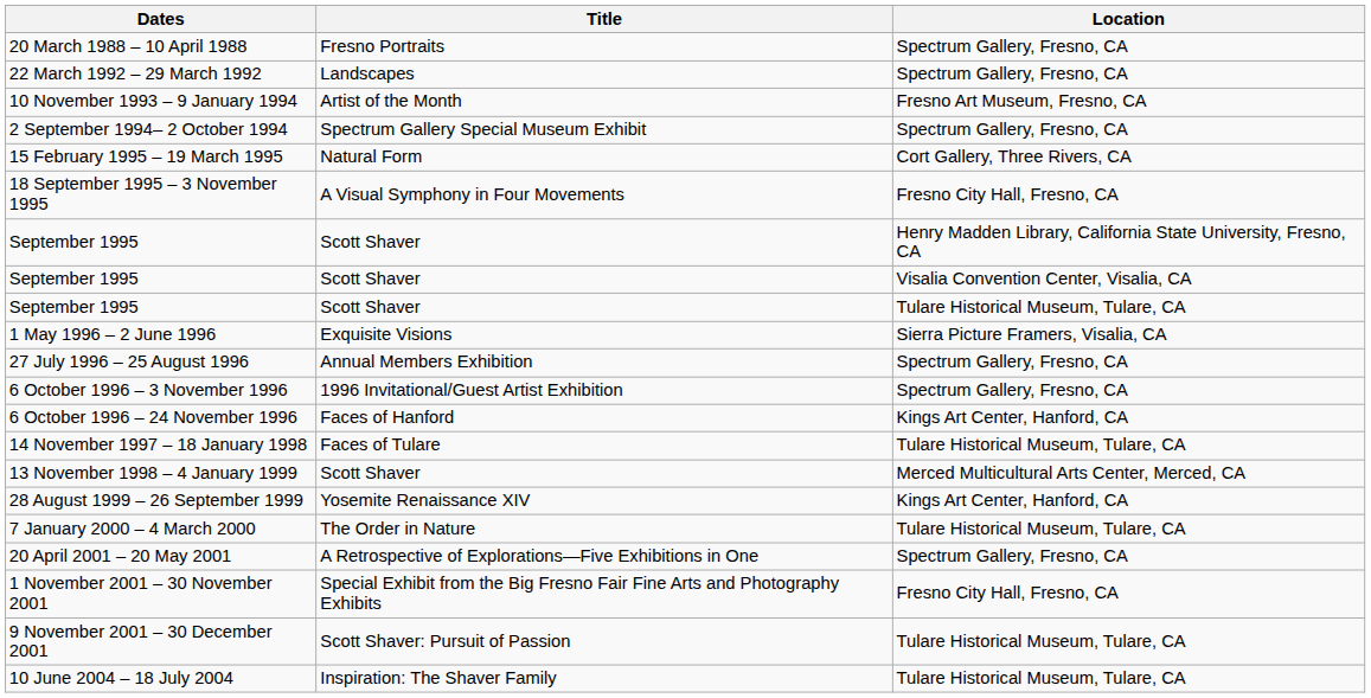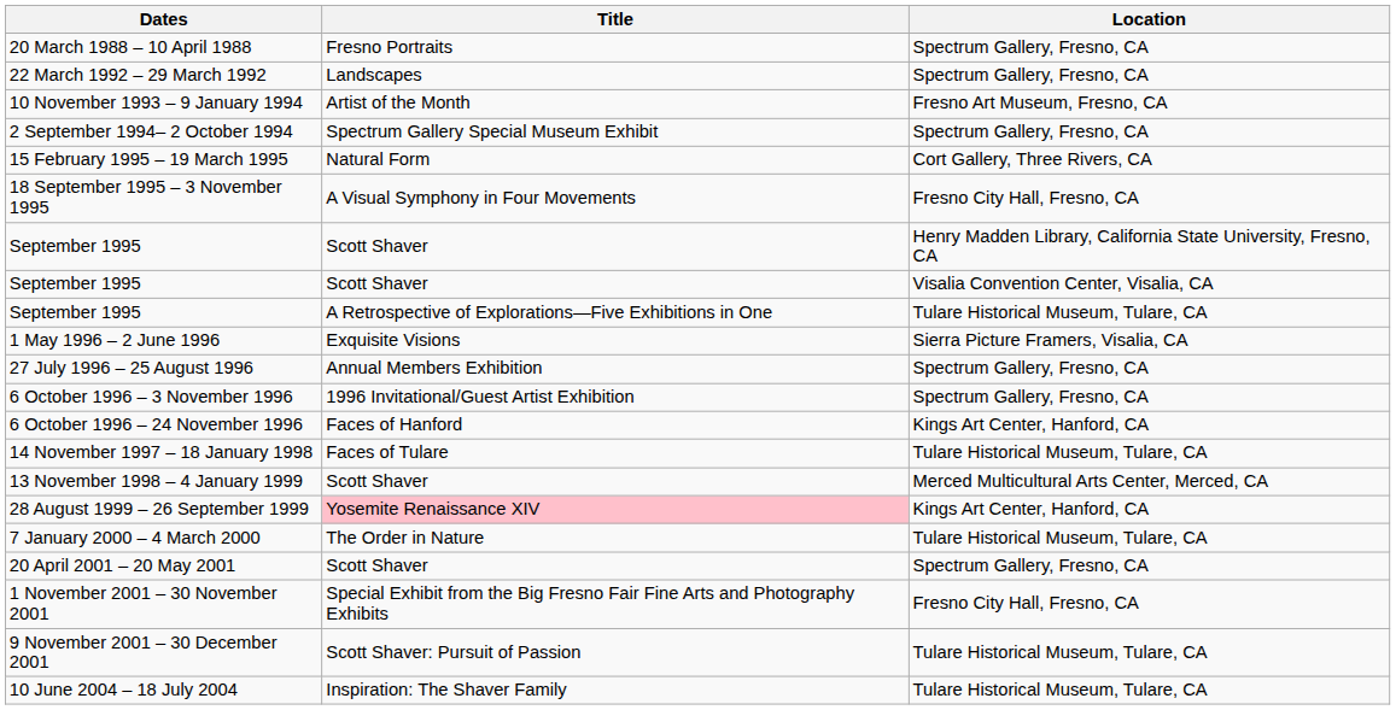 <table class="wikitable">
 <tr>
 <th>Dates</th>
 <th>Title</th>
 <th>Location</th>
 </tr>
 <tr>
 <td>20 March 1988 – 10 April 1988</td>
 <td>Fresno Portraits</td>
 <td>Spectrum Gallery, Fresno, CA</td>
 </tr>
 <tr>
 <td>22 March 1992 – 29 March 1992</td>
 <td>Landscapes</td>
 <td>Spectrum Gallery, Fresno, CA</td>
 </tr>
 <tr>
 <td>10 November 1993 – 9 January 1994</td>
 <td>Artist of the Month</td>
 <td>Fresno Art Museum, Fresno, CA</td>
 </tr>
 <tr>
 <td>2 September 1994– 2 October 1994</td>
 <td>Spectrum Gallery Special Museum Exhibit</td>
 <td>Spectrum Gallery, Fresno, CA</td>
 </tr>
 <tr>
 <td>15 February 1995 – 19 March 1995</td>
 <td>Natural Form</td>
 <td>Cort Gallery, Three Rivers, CA</td>
 </tr>
 <tr>
 <td>18 September 1995 – 3 November 1995</td>
 <td>A Visual Symphony in Four Movements</td>
 <td>Fresno City Hall, Fresno, CA</td>
 </tr>
 <tr>
 <td>September 1995</td>
 <td>Scott Shaver</td>
 <td>Henry Madden Library, California State University, Fresno, CA</td>
 </tr>
 <tr>
 <td>September 1995</td>
 <td>Scott Shaver</td>
 <td>Visalia Convention Center, Visalia, CA</td>
 </tr>
 <tr>
 <td>September 1995</td>
-<td>Scott Shaver</td>
+<td>A Retrospective of Explorations—Five Exhibitions in One</td>
 <td>Tulare Historical Museum, Tulare, CA</td>
 </tr>
 <tr>
 <td>1 May 1996 – 2 June 1996</td>
 <td>Exquisite Visions</td>
 <td>Sierra Picture Framers, Visalia, CA</td>
 </tr>
 <tr>
 <td>27 July 1996 – 25 August 1996</td>
 <td>Annual Members Exhibition</td>
 <td>Spectrum Gallery, Fresno, CA</td>
 </tr>
 <tr>
 <td>6 October 1996 – 3 November 1996</td>
 <td>1996 Invitational/Guest Artist Exhibition</td>
 <td>Spectrum Gallery, Fresno, CA</td>
 </tr>
 <tr>
 <td>6 October 1996 – 24 November 1996</td>
 <td>Faces of Hanford</td>
 <td>Kings Art Center, Hanford, CA</td>
 </tr>
 <tr>
 <td>14 November 1997 – 18 January 1998</td>
 <td>Faces of Tulare</td>
 <td>Tulare Historical Museum, Tulare, CA</td>
 </tr>
 <tr>
 <td>13 November 1998 – 4 January 1999</td>
 <td>Scott Shaver</td>
 <td>Merced Multicultural Arts Center, Merced, CA</td>
 </tr>
 <tr>
 <td>28 August 1999 – 26 September 1999</td>
-<td>Yosemite Renaissance XIV</td>
+<td style="background: pink;">Yosemite Renaissance XIV</td>
 <td>Kings Art Center, Hanford, CA</td>
 </tr>
 <tr>
 <td>7 January 2000 – 4 March 2000</td>
 <td>The Order in Nature</td>
 <td>Tulare Historical Museum, Tulare, CA</td>
 </tr>
 <tr>
 <td>20 April 2001 – 20 May 2001</td>
-<td>A Retrospective of Explorations—Five Exhibitions in One</td>
+<td>Scott Shaver</td>
 <td>Spectrum Gallery, Fresno, CA</td>
 </tr>
 <tr>
 <td>1 November 2001 – 30 November 2001</td>
 <td>Special Exhibit from the Big Fresno Fair Fine Arts and Photography Exhibits</td>
 <td>Fresno City Hall, Fresno, CA</td>
 </tr>
 <tr>
 <td>9 November 2001 – 30 December 2001</td>
 <td>Scott Shaver: Pursuit of Passion</td>
 <td>Tulare Historical Museum, Tulare, CA</td>
 </tr>
 <tr>
 <td>10 June 2004 – 18 July 2004</td>
 <td>Inspiration: The Shaver Family</td>
 <td>Tulare Historical Museum, Tulare, CA</td>
 </tr>
 </table>
